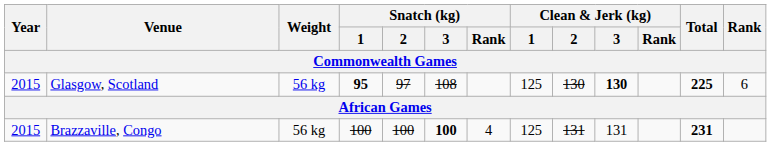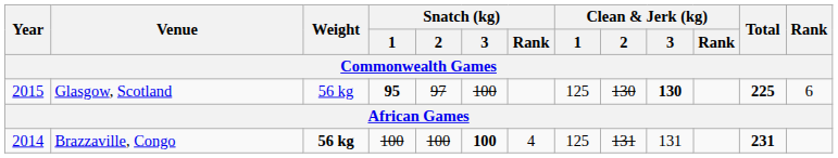 <table class = "wikitable" style="text-align:center;">
 <tr>
 <th rowspan=2 width=40>Year</th>
 <th rowspan=2 width=250>Venue</th>
 <th rowspan=2 width=60>Weight</th>
 <th colspan=4>Snatch (kg)</th>
 <th colspan=4>Clean & Jerk (kg)</th>
 <th rowspan=2 width=40>Total</th>
 <th rowspan=2 width=40>Rank</th>
 </tr>
 <tr>
 <th width=40>1</th>
 <th width=40>2</th>
 <th width=40>3</th>
 <th width=40>Rank</th>
 <th width=40>1</th>
 <th width=40>2</th>
 <th width=40>3</th>
 <th width=40>Rank</th>
 </tr>
 <tr>
 <th colspan=13><a href='#'>Commonwealth Games</a></th>
 </tr>
 <tr>
 <td><a href='#'>2015</a></td>
 <td align=left> <a href='#'>Glasgow</a>, <a href='#'>Scotland</a></td>
 <td><a href='#'>56 kg</a></td>
 <td><strong>95</strong></td>
 <td><s>97</s></td>
-<td><s>108</s></td>
+<td><s>100</s></td>
 <td></td>
 <td>125</td>
 <td><s>130</s></td>
 <td><strong>130</strong></td>
 <td></td>
 <td><strong>225</strong></td>
 <td>6</td>
 </tr>
 <tr>
 <th colspan=13><a href='#'>African Games</a></th>
 </tr>
 <tr>
-<td><a href='#'>2015</a></td>
+<td><a href='#'>2014</a></td>
 <td align=left> <a href='#'>Brazzaville</a>, <a href='#'>Congo</a></td>
-<td>56 kg</td>
+<td><strong>56 kg</strong></td>
 <td><s>100</s></td>
 <td><s>100</s></td>
 <td><strong>100</strong></td>
 <td>4</td>
 <td>125</td>
 <td><s>131</s></td>
 <td>131</td>
 <td></td>
 <td><strong>231</strong></td>
 <td></td>
 </tr>
 </table>
